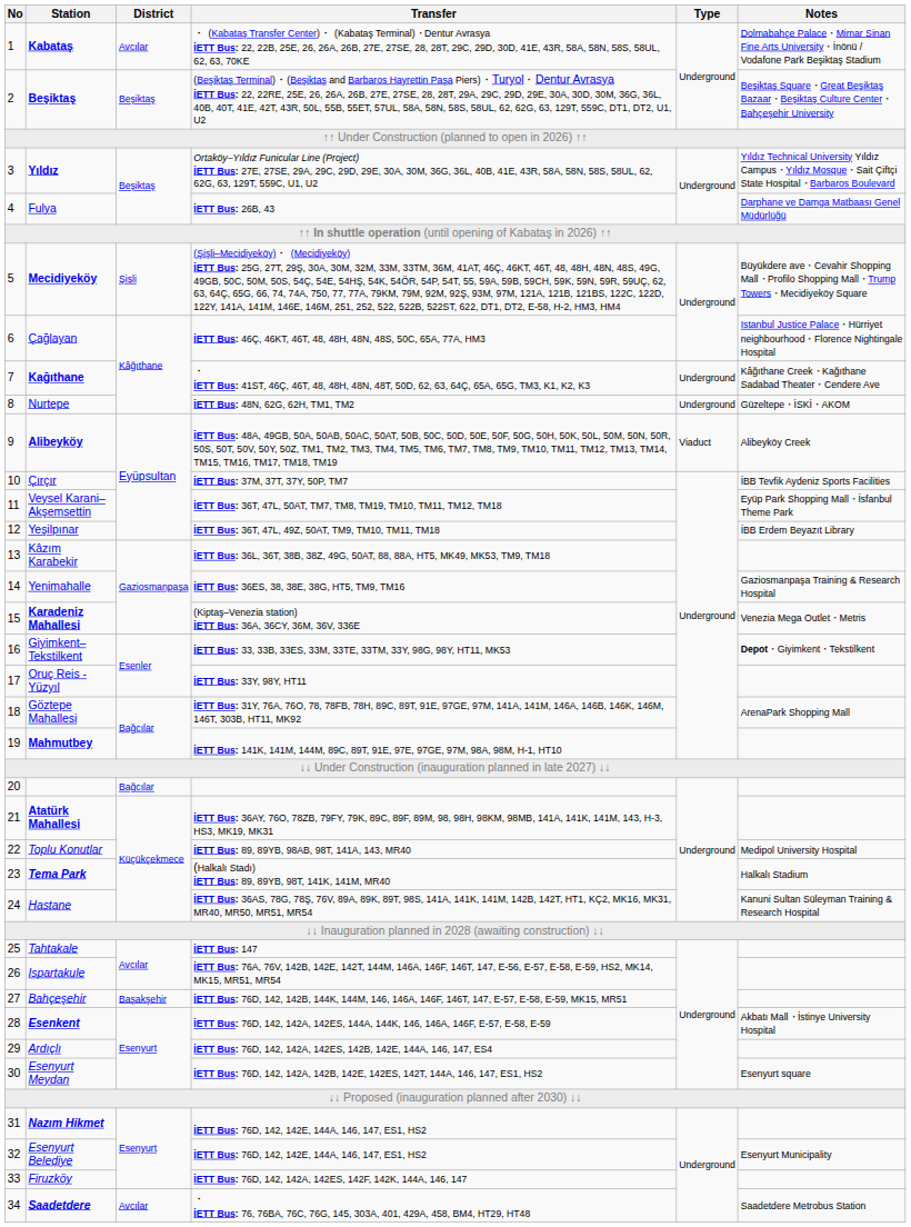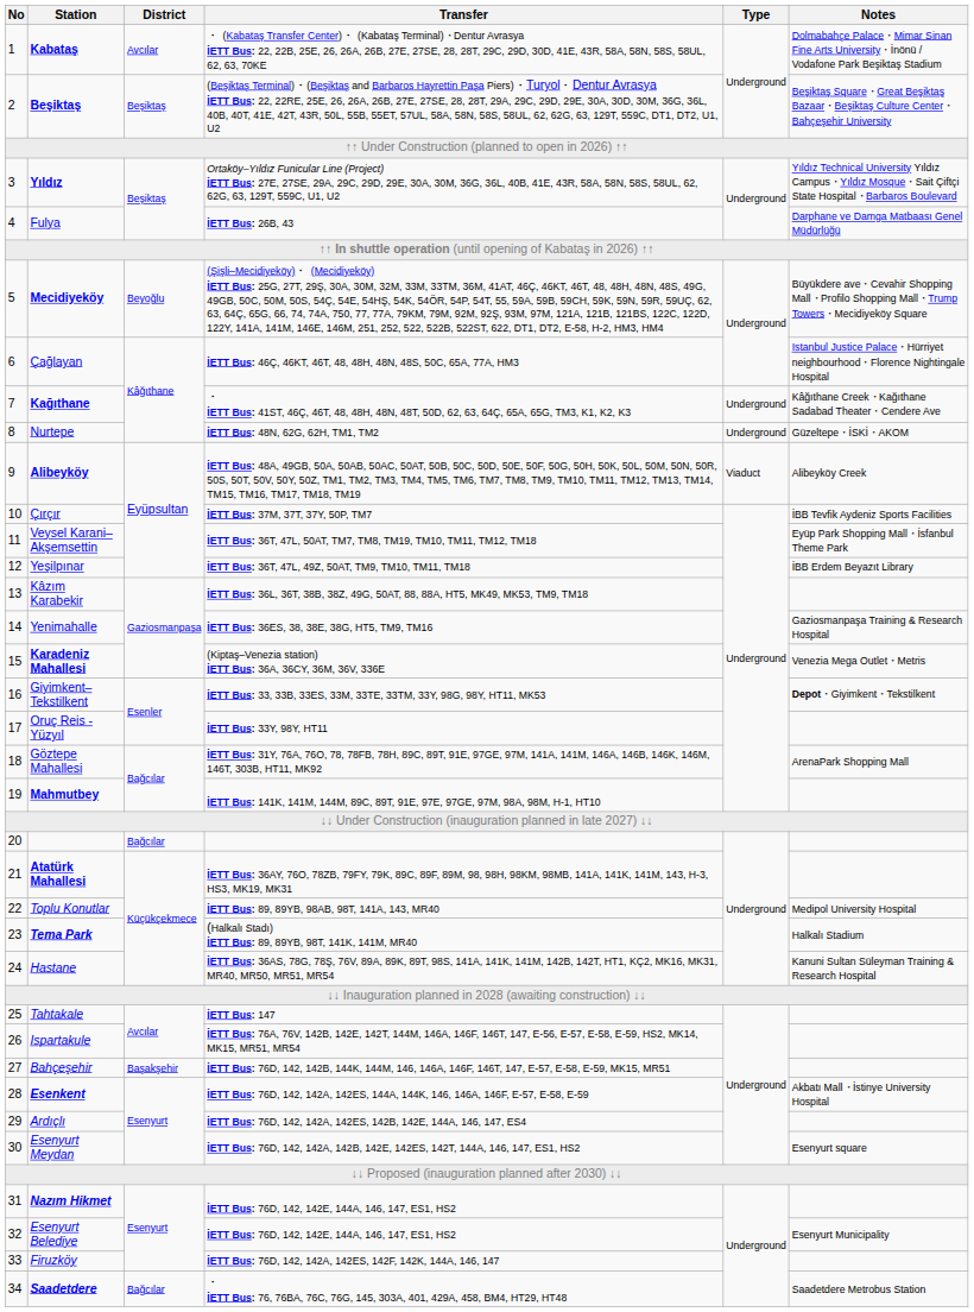 <table class="wikitable">
 <tr>
 <th>No</th>
 <th>Station</th>
 <th>District</th>
 <th>Transfer</th>
 <th>Type</th>
 <th>Notes</th>
 </tr>
 <tr>
 <td>1</td>
 <td><a href='#'><strong>Kabataş</strong></a></td>
 <td><small><a href='#'>Avcılar</a></small></td>
 <td>・ <small>(<a href='#'>Kabataş Transfer Center</a>)</small>・ <small>(Kabataş Terminal)・Dentur Avrasya</small><br><small><strong><a href='#'>İETT Bus</a>:</strong> 22, 22B, 25E, 26, 26A, 26B, 27E, 27SE, 28, 28T, 29C, 29D, 30D, 41E, 43R, 58A, 58N, 58S, 58UL, 62, 63, 70KE</small></td>
 <td rowspan="2"><small>Underground</small></td>
 <td><small><a href='#'>Dolmabahçe Palace</a>・<a href='#'>Mimar Sinan Fine Arts University</a>・İnönü / Vodafone Park Beşiktaş Stadium</small></td>
 </tr>
 <tr>
 <td>2</td>
 <td><a href='#'><strong>Beşiktaş</strong></a></td>
 <td><small><a href='#'>Beşiktaş</a></small></td>
 <td> <small>(<a href='#'>Beşiktaş Terminal</a>)</small>・<small>(<a href='#'>Beşiktaş</a> and <a href='#'>Barbaros Hayrettin Paşa</a> Piers)</small>・<a href='#'>Turyol</a>・<a href='#'>Dentur Avrasya</a><br><small><strong><a href='#'>İETT Bus</a>:</strong> 22, 22RE, 25E, 26, 26A, 26B, 27E, 27SE, 28, 28T, 29A, 29C, 29D, 29E, 30A, 30D, 30M, 36G, 36L, 40B, 40T, 41E, 42T, 43R, 50L, 55B, 55ET, 57UL, 58A, 58N, 58S, 58UL, 62, 62G, 63, 129T, 559C, DT1, DT2, U1, U2</small></td>
 <td><small><a href='#'>Beşiktaş Square</a>・<a href='#'>Great Beşiktaş Bazaar</a>・<a href='#'>Beşiktaş Culture Center</a>・<a href='#'>Bahçeşehir University</a></small></td>
 </tr>
 <tr>
 <td colspan="6" style="background: #ececec; color: grey; vertical-align: middle; text-align:center">↑↑ Under Construction (planned to open in 2026) ↑↑</td>
 </tr>
 <tr>
 <td>3</td>
 <td><a href='#'><strong>Yıldız</strong></a></td>
 <td rowspan="2"><small><a href='#'>Beşiktaş</a></small></td>
 <td><em><small>Ortaköy–Yıldız Funicular Line (Project)</small></em><br><small><strong><a href='#'>İETT Bus</a>:</strong> 27E, 27SE, 29A, 29C, 29D, 29E, 30A, 30M, 36G, 36L, 40B, 41E, 43R, 58A, 58N, 58S, 58UL, 62, 62G, 63, 129T, 559C, U1, U2</small></td>
 <td rowspan="2"><small>Underground</small></td>
 <td><small><a href='#'>Yıldız Technical University</a> Yıldız Campus・<a href='#'>Yıldız Mosque</a>・Sait Çiftçi State Hospital・<a href='#'>Barbaros Boulevard</a></small></td>
 </tr>
 <tr>
 <td>4</td>
 <td><a href='#'>Fulya</a></td>
 <td><small><strong><a href='#'>İETT Bus</a>:</strong> 26B, 43</small></td>
 <td><small><a href='#'>Darphane ve Damga Matbaası Genel Müdürlüğü</a></small></td>
 </tr>
 <tr>
 <td colspan="6" style="background: #ececec; color: grey; vertical-align: middle; text-align:center">↑↑ <strong>In shuttle operation</strong> (until opening of Kabataş in 2026) ↑↑</td>
 </tr>
 <tr>
 <td>5</td>
 <td><a href='#'><strong>Mecidiyeköy</strong></a></td>
-<td><small><a href='#'>Şişli</a></small></td>
+<td><small><a href='#'>Beyoğlu</a></small></td>
 <td> <small><a href='#'>(Şişli–Mecidiyeköy)</a></small>・ <small><a href='#'>(Mecidiyeköy)</a></small><br><small><strong><a href='#'>İETT Bus</a>:</strong> 25G, 27T, 29Ş, 30A, 30M, 32M, 33M, 33TM, 36M, 41AT, 46Ç, 46KT, 46T, 48, 48H, 48N, 48S, 49G, 49GB, 50C, 50M, 50S, 54Ç, 54E, 54HŞ, 54K, 54ÖR, 54P, 54T, 55, 59A, 59B, 59CH, 59K, 59N, 59R, 59UÇ, 62, 63, 64Ç, 65G, 66, 74, 74A, 750, 77, 77A, 79KM, 79M, 92M, 92Ş, 93M, 97M, 121A, 121B, 121BS, 122C, 122D, 122Y, 141A, 141M, 146E, 146M, 251, 252, 522, 522B, 522ST, 622, DT1, DT2, E-58, H-2, HM3, HM4</small></td>
 <td rowspan="2"><small>Underground</small></td>
 <td><small>Büyükdere ave・Cevahir Shopping Mall・Profilo Shopping Mall・<a href='#'>Trump Towers</a>・Mecidiyeköy Square</small></td>
 </tr>
 <tr>
 <td>6</td>
 <td><a href='#'>Çağlayan</a></td>
 <td rowspan="3"><small><a href='#'>Kâğıthane</a></small></td>
 <td><small><strong><a href='#'>İETT Bus</a>:</strong> 46Ç, 46KT, 46T, 48, 48H, 48N, 48S, 50C, 65A, 77A, HM3</small></td>
 <td><small><a href='#'>Istanbul Justice Palace</a>・Hürriyet neighbourhood・Florence Nightingale Hospital</small></td>
 </tr>
 <tr>
 <td>7</td>
 <td><a href='#'><strong>Kağıthane</strong></a></td>
 <td>・<br><small><strong><a href='#'>İETT Bus</a>:</strong> 41ST, 46Ç, 46T, 48, 48H, 48N, 48T, 50D, 62, 63, 64Ç, 65A, 65G, TM3, K1, K2, K3</small></td>
 <td><small>Underground</small></td>
 <td><small>Kâğıthane Creek・Kağıthane Sadabad Theater・Cendere Ave</small></td>
 </tr>
 <tr>
 <td>8</td>
 <td><a href='#'>Nurtepe</a></td>
 <td><small><strong><a href='#'>İETT Bus</a>:</strong> 48N, 62G, 62H, TM1, TM2</small></td>
 <td><small>Underground</small></td>
 <td><small>Güzeltepe・İSKİ・AKOM</small></td>
 </tr>
 <tr>
 <td>9</td>
 <td><a href='#'><strong>Alibeyköy</strong></a></td>
 <td rowspan="4"><a href='#'>Eyüpsultan</a></td>
 <td><br><small><strong><a href='#'>İETT Bus</a>:</strong> 48A, 49GB, 50A, 50AB, 50AC, 50AT, 50B, 50C, 50D, 50E, 50F, 50G, 50H, 50K, 50L, 50M, 50N, 50R, 50S, 50T, 50V, 50Y, 50Z, TM1, TM2, TM3, TM4, TM5, TM6, TM7, TM8, TM9, TM10, TM11, TM12, TM13, TM14, TM15, TM16, TM17, TM18, TM19</small></td>
 <td><small>Viaduct</small></td>
 <td><small>Alibeyköy Creek</small></td>
 </tr>
 <tr>
 <td>10</td>
 <td><a href='#'>Çırçır</a></td>
 <td><small><strong><a href='#'>İETT Bus</a>:</strong> 37M, 37T, 37Y, 50P, TM7</small></td>
 <td rowspan="10"><small>Underground</small></td>
 <td><small>İBB Tevfik Aydeniz Sports Facilities</small></td>
 </tr>
 <tr>
 <td>11</td>
 <td><a href='#'>Veysel Karani–Akşemsettin</a></td>
 <td><small><strong><a href='#'>İETT Bus</a>:</strong> 36T, 47L, 50AT, TM7, TM8, TM19, TM10, TM11, TM12, TM18</small></td>
 <td><small>Eyüp Park Shopping Mall・İsfanbul Theme Park</small></td>
 </tr>
 <tr>
 <td>12</td>
 <td><a href='#'>Yeşilpınar</a></td>
 <td><small><strong><a href='#'>İETT Bus</a>:</strong> 36T, 47L, 49Z, 50AT, TM9, TM10, TM11, TM18</small></td>
 <td><small>İBB Erdem Beyazıt Library</small></td>
 </tr>
 <tr>
 <td>13</td>
 <td><a href='#'>Kâzım Karabekir</a></td>
 <td rowspan="3"><small><a href='#'>Gaziosmanpaşa</a></small></td>
 <td><small><strong><a href='#'>İETT Bus</a>:</strong> 36L, 36T, 38B, 38Z, 49G, 50AT, 88, 88A, HT5, MK49, MK53, TM9, TM18</small></td>
 <td></td>
 </tr>
 <tr>
 <td>14</td>
 <td><a href='#'>Yenimahalle</a></td>
 <td><small><strong><a href='#'>İETT Bus</a>:</strong> 36ES, 38, 38E, 38G, HT5, TM9, TM16</small></td>
 <td><small>Gaziosmanpaşa Training & Research Hospital</small></td>
 </tr>
 <tr>
 <td>15</td>
 <td><a href='#'><strong>Karadeniz Mahallesi</strong></a></td>
 <td> <small>(Kiptaş–Venezia station)</small><br><small><strong><a href='#'>İETT Bus</a>:</strong> 36A, 36CY, 36M, 36V, 336E</small></td>
 <td><small>Venezia Mega Outlet・Metris</small></td>
 </tr>
 <tr>
 <td>16</td>
 <td><a href='#'>Giyimkent–Tekstilkent</a></td>
 <td rowspan="2"><small><a href='#'>Esenler</a></small></td>
 <td><small><strong><a href='#'>İETT Bus</a>:</strong> 33, 33B, 33ES, 33M, 33TE, 33TM, 33Y, 98G, 98Y, HT11, MK53</small></td>
 <td><small><strong>Depot</strong>・Giyimkent・Tekstilkent</small></td>
 </tr>
 <tr>
 <td>17</td>
 <td><a href='#'>Oruç Reis - Yüzyıl</a></td>
 <td><small><strong><a href='#'>İETT Bus</a>:</strong> 33Y, 98Y, HT11</small></td>
 <td></td>
 </tr>
 <tr>
 <td>18</td>
 <td><a href='#'>Göztepe Mahallesi</a></td>
 <td rowspan="2"><small><a href='#'>Bağcılar</a></small></td>
 <td><small><strong><a href='#'>İETT Bus</a>:</strong> 31Y, 76A, 76O, 78, 78FB, 78H, 89C, 89T, 91E, 97GE, 97M, 141A, 141M, 146A, 146B, 146K, 146M, 146T, 303B, HT11, MK92</small></td>
 <td><small>ArenaPark Shopping Mall</small></td>
 </tr>
 <tr>
 <td>19</td>
 <td><a href='#'><strong>Mahmutbey</strong></a></td>
 <td><br><small><strong><a href='#'>İETT Bus</a>:</strong> 141K, 141M, 144M, 89C, 89T, 91E, 97E, 97GE, 97M, 98A, 98M, H-1, HT10</small></td>
 <td></td>
 </tr>
 <tr>
 <td colspan="6" style="background: #ececec; color: grey; vertical-align: middle; text-align:center ">↓↓ Under Construction (inauguration planned in late 2027) ↓↓</td>
 </tr>
 <tr>
 <td>20</td>
 <td><em></em></td>
 <td><small><a href='#'>Bağcılar</a></small></td>
 <td></td>
 <td rowspan="5"><small>Underground</small></td>
 <td></td>
 </tr>
 <tr>
 <td>21</td>
 <td><a href='#'><strong>Atatürk Mahallesi</strong></a></td>
 <td rowspan="4"><small><a href='#'>Küçükçekmece</a></small></td>
 <td><br><small><strong><a href='#'>İETT Bus</a>:</strong> 36AY, 76O, 78ZB, 79FY, 79K, 89C, 89F, 89M, 98, 98H, 98KM, 98MB, 141A, 141K, 141M, 143, H-3, HS3, MK19, MK31</small></td>
 <td></td>
 </tr>
 <tr>
 <td>22</td>
 <td><em><a href='#'>Toplu Konutlar</a></em></td>
 <td><small><strong><a href='#'>İETT Bus</a>:</strong>  89, 89YB, 98AB, 98T, 141A, 143, MR40</small></td>
 <td><small>Medipol University Hospital</small></td>
 </tr>
 <tr>
 <td>23</td>
 <td><em><a href='#'><strong>Tema Park</strong></a></em></td>
 <td> (<small>Halkalı Stadı)</small><br><small><strong><a href='#'>İETT Bus</a>:</strong> 89, 89YB, 98T, 141K, 141M, MR40</small></td>
 <td><small>Halkalı Stadium</small></td>
 </tr>
 <tr>
 <td>24</td>
 <td><em><a href='#'>Hastane</a></em></td>
 <td><small><strong><a href='#'>İETT Bus</a>:</strong> 36AS, 78G, 78Ş, 76V, 89A, 89K, 89T, 98S, 141A, 141K, 141M, 142B, 142T, HT1, KÇ2, MK16, MK31, MR40, MR50, MR51, MR54</small></td>
 <td><small>Kanuni Sultan Süleyman Training & Research Hospital</small></td>
 </tr>
 <tr>
 <td colspan="6" style="background: #ececec; color: grey; vertical-align: middle; text-align:center ">↓↓ Inauguration planned in 2028 (awaiting construction)  ↓↓</td>
 </tr>
 <tr>
 <td>25</td>
 <td><em><a href='#'>Tahtakale</a></em></td>
 <td rowspan="2"><small><a href='#'>Avcılar</a></small></td>
 <td><small><strong><a href='#'>İETT Bus</a>:</strong> 147</small></td>
 <td rowspan="6"><small>Underground</small></td>
 <td></td>
 </tr>
 <tr>
 <td>26</td>
 <td><em><a href='#'>Ispartakule</a></em></td>
 <td><small><strong><a href='#'>İETT Bus</a>:</strong> 76A, 76V, 142B, 142E, 142T, 144M, 146A, 146F, 146T, 147, E-56, E-57, E-58, E-59, HS2, MK14, MK15, MR51, MR54</small></td>
 <td></td>
 </tr>
 <tr>
 <td>27</td>
 <td><em><a href='#'>Bahçeşehir</a></em></td>
 <td><small><a href='#'>Başakşehir</a></small></td>
 <td><small><strong><a href='#'>İETT Bus</a>:</strong> 76D, 142, 142B, 144K, 144M, 146, 146A, 146F, 146T, 147, E-57, E-58, E-59, MK15, MR51</small></td>
 <td></td>
 </tr>
 <tr>
 <td>28</td>
 <td><em><a href='#'><strong>Esenkent</strong></a></em></td>
 <td rowspan="3"><small><a href='#'>Esenyurt</a></small></td>
 <td><small><strong><a href='#'>İETT Bus</a>:</strong> 76D, 142, 142A, 142ES, 144A, 144K, 146, 146A, 146F, E-57, E-58, E-59</small></td>
 <td><small>Akbatı Mall・İstinye University Hospital</small></td>
 </tr>
 <tr>
 <td>29</td>
 <td><em><a href='#'>Ardıçlı</a></em></td>
 <td><small><strong><a href='#'>İETT Bus</a>:</strong> 76D, 142, 142A, 142ES, 142B, 142E, 144A, 146, 147, ES4</small></td>
 <td></td>
 </tr>
 <tr>
 <td>30</td>
 <td><em><a href='#'>Esenyurt Meydan</a></em></td>
 <td><small><strong><a href='#'>İETT Bus</a>:</strong> 76D, 142, 142A, 142B, 142E, 142ES, 142T, 144A, 146, 147, ES1, HS2</small></td>
 <td><small>Esenyurt square</small></td>
 </tr>
 <tr>
 <td colspan="6" style="background: #ececec; color: grey; vertical-align: middle; text-align:center ">↓↓ Proposed (inauguration planned after 2030) ↓↓</td>
 </tr>
 <tr>
 <td>31</td>
 <td><em><a href='#'><strong>Nazım Hikmet</strong></a></em></td>
 <td rowspan="3"><small><a href='#'>Esenyurt</a></small></td>
 <td><br><small><strong><a href='#'>İETT Bus</a>:</strong> 76D, 142, 142E, 144A, 146, 147, ES1, HS2</small></td>
 <td rowspan="4"><small>Underground</small></td>
 <td></td>
 </tr>
 <tr>
 <td>32</td>
 <td><em><a href='#'>Esenyurt Belediye</a></em></td>
 <td><small><strong><a href='#'>İETT Bus</a>:</strong> 76D, 142, 142E, 144A, 146, 147, ES1, HS2</small></td>
 <td><small>Esenyurt Municipality</small></td>
 </tr>
 <tr>
 <td>33</td>
 <td><em><a href='#'>Firuzköy</a></em></td>
 <td><small><strong><a href='#'>İETT Bus</a>:</strong> 76D, 142, 142A, 142ES, 142F, 142K, 144A, 146, 147</small></td>
 <td></td>
 </tr>
 <tr>
 <td>34</td>
 <td><em><a href='#'><strong>Saadetdere</strong></a></em></td>
-<td><small><a href='#'>Avcılar</a></small></td>
+<td><small><a href='#'>Bağcılar</a></small></td>
 <td>・<br><small><strong><a href='#'>İETT Bus</a>:</strong> 76, 76BA, 76C, 76G, 145, 303A, 401, 429A, 458, BM4, HT29, HT48</small></td>
 <td><small>Saadetdere Metrobus Station</small></td>
 </tr>
 </table>
